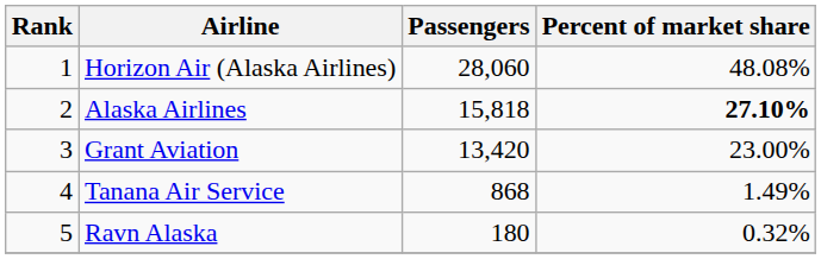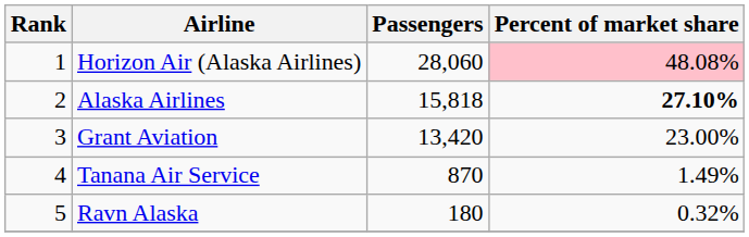 <table class="wikitable">
 <tr>
 <th>Rank</th>
 <th>Airline</th>
 <th>Passengers</th>
 <th>Percent of market share</th>
 </tr>
 <tr>
 <td align=right>1</td>
 <td><a href='#'>Horizon Air</a> (Alaska Airlines)</td>
 <td align=right>28,060</td>
-<td align=right>48.08%</td>
+<td align=right style="background: pink;">48.08%</td>
 </tr>
 <tr>
 <td align=right>2</td>
 <td><a href='#'>Alaska Airlines</a></td>
 <td align=right>15,818</td>
 <td align=right><strong>27.10%</strong></td>
 </tr>
 <tr>
 <td align=right>3</td>
 <td><a href='#'>Grant Aviation</a></td>
 <td align=right>13,420</td>
 <td align=right>23.00%</td>
 </tr>
 <tr>
 <td align=right>4</td>
 <td><a href='#'>Tanana Air Service</a> </td>
-<td align=right>868</td>
+<td align=right>870</td>
 <td align=right>1.49%</td>
 </tr>
 <tr>
 <td align=right>5</td>
 <td><a href='#'>Ravn Alaska</a> </td>
 <td align=right>180</td>
 <td align=right>0.32%</td>
 </tr>
 <tr>
 </tr>
 </table>
